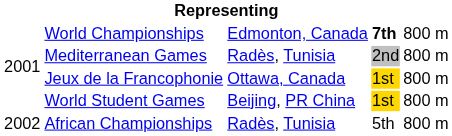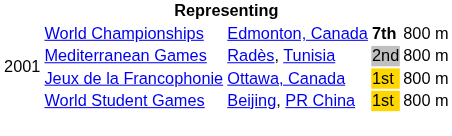 <table>
 <tr>
 <th colspan="5">Representing </th>
 </tr>
 <tr>
 <td rowspan=4>2001</td>
 <td><a href='#'>World Championships</a></td>
 <td><a href='#'>Edmonton, Canada</a></td>
 <td><strong>7th</strong></td>
 <td>800 m</td>
 </tr>
 <tr>
 <td><a href='#'>Mediterranean Games</a></td>
 <td><a href='#'>Radès</a>, <a href='#'>Tunisia</a></td>
 <td bgcolor=silver>2nd</td>
 <td>800 m</td>
 </tr>
 <tr>
 <td><a href='#'>Jeux de la Francophonie</a></td>
 <td><a href='#'>Ottawa, Canada</a></td>
 <td bgcolor=gold>1st</td>
 <td>800 m</td>
 </tr>
 <tr>
 <td><a href='#'>World Student Games</a></td>
 <td><a href='#'>Beijing</a>, <a href='#'>PR China</a></td>
 <td bgcolor=gold>1st</td>
 <td>800 m</td>
 </tr>
-<tr>
-<td>2002</td>
-<td><a href='#'>African Championships</a></td>
-<td><a href='#'>Radès</a>, <a href='#'>Tunisia</a></td>
-<td>5th</td>
-<td>800 m</td>
-</tr>
 </table>
